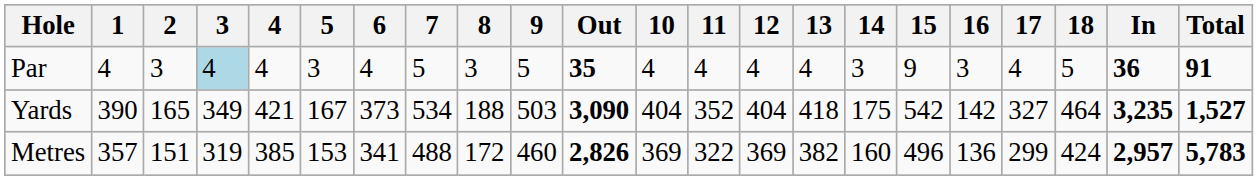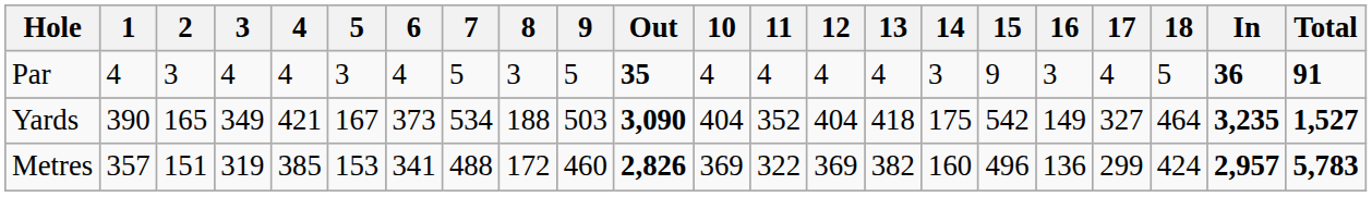 <table class="wikitable" style="text-align:center">
 <tr>
 <th align="left">Hole</th>
 <th>1</th>
 <th>2</th>
 <th>3</th>
 <th>4</th>
 <th>5</th>
 <th>6</th>
 <th>7</th>
 <th>8</th>
 <th>9</th>
 <th>Out</th>
 <th>10</th>
 <th>11</th>
 <th>12</th>
 <th>13</th>
 <th>14</th>
 <th>15</th>
 <th>16</th>
 <th>17</th>
 <th>18</th>
 <th>In</th>
 <th>Total</th>
 </tr>
 <tr>
 <td  align="center">Par</td>
 <td>4</td>
 <td>3</td>
-<td style="background: lightblue;">4</td>
+<td>4</td>
 <td>4</td>
 <td>3</td>
 <td>4</td>
 <td>5</td>
 <td>3</td>
 <td>5</td>
 <td><strong>35</strong></td>
 <td>4</td>
 <td>4</td>
 <td>4</td>
 <td>4</td>
 <td>3</td>
 <td>9</td>
 <td>3</td>
 <td>4</td>
 <td>5</td>
 <td><strong>36</strong></td>
 <td><strong>91</strong></td>
 </tr>
 <tr>
 <td  align="center">Yards</td>
 <td>390</td>
 <td>165</td>
 <td>349</td>
 <td>421</td>
 <td>167</td>
 <td>373</td>
 <td>534</td>
 <td>188</td>
 <td>503</td>
 <td><strong>3,090</strong></td>
 <td>404</td>
 <td>352</td>
 <td>404</td>
 <td>418</td>
 <td>175</td>
 <td>542</td>
-<td>142</td>
+<td>149</td>
 <td>327</td>
 <td>464</td>
 <td><strong>3,235</strong></td>
 <td><strong>1,527</strong></td>
 </tr>
 <tr>
 <td  align="center">Metres</td>
 <td>357</td>
 <td>151</td>
 <td>319</td>
 <td>385</td>
 <td>153</td>
 <td>341</td>
 <td>488</td>
 <td>172</td>
 <td>460</td>
 <td><strong>2,826</strong></td>
 <td>369</td>
 <td>322</td>
 <td>369</td>
 <td>382</td>
 <td>160</td>
 <td>496</td>
 <td>136</td>
 <td>299</td>
 <td>424</td>
 <td><strong>2,957</strong></td>
 <td><strong>5,783</strong></td>
 </tr>
 </table>
